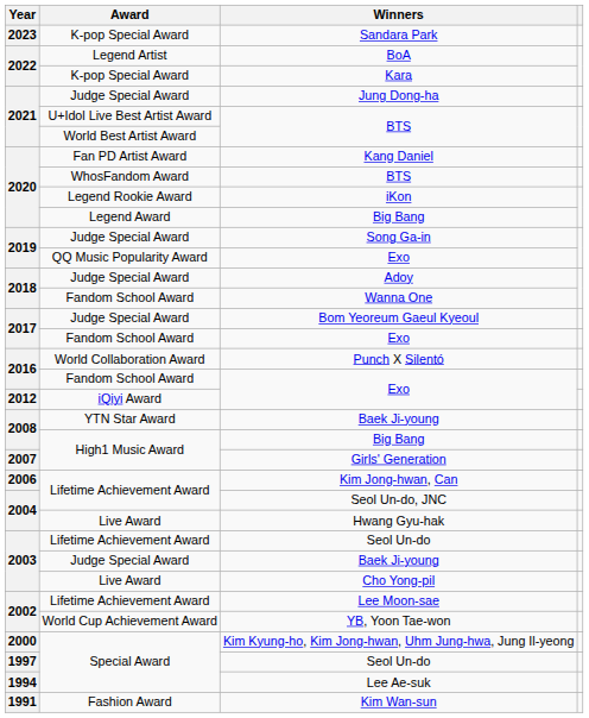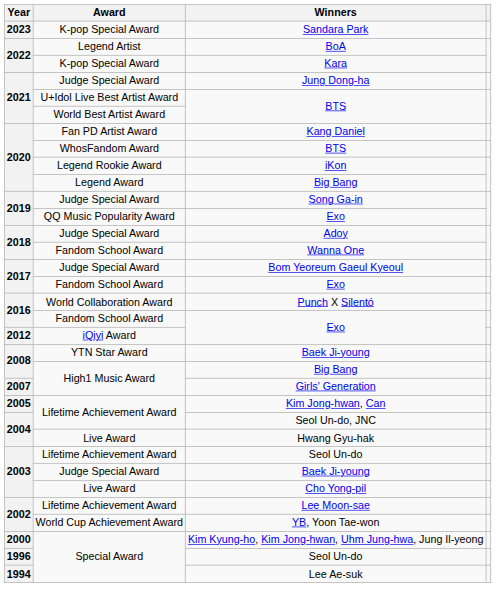 <table class="wikitable sortable plainrowheaders" style="text-align: center;">
 <tr>
 <th scope="col">Year</th>
 <th scope="col">Award</th>
 <th scope="col">Winners</th>
 <th class="unsortable" scope="col"></th>
 </tr>
 <tr>
 <th scope="row">2023</th>
 <td>K-pop Special Award</td>
 <td><a href='#'>Sandara Park</a></td>
 <td></td>
 </tr>
 <tr>
 <th rowspan="2" scope="row">2022</th>
 <td>Legend Artist</td>
 <td><a href='#'>BoA</a></td>
 <td rowspan="2"></td>
 </tr>
 <tr>
 <td>K-pop Special Award</td>
 <td><a href='#'>Kara</a></td>
 </tr>
 <tr>
 <th rowspan="3" scope="row">2021</th>
 <td>Judge Special Award</td>
 <td><a href='#'>Jung Dong-ha</a></td>
 <td></td>
 </tr>
 <tr>
 <td>U+Idol Live Best Artist Award</td>
 <td rowspan="2"><a href='#'>BTS</a></td>
 </tr>
 <tr>
 <td>World Best Artist Award</td>
 </tr>
 <tr>
 <th rowspan="4" scope="row">2020</th>
 <td>Fan PD Artist Award</td>
 <td><a href='#'>Kang Daniel</a></td>
 <td style="text-align:center"></td>
 </tr>
 <tr>
 <td>WhosFandom Award</td>
 <td><a href='#'>BTS</a></td>
 <td style="text-align:center"></td>
 </tr>
 <tr>
 <td>Legend Rookie Award</td>
 <td><a href='#'>iKon</a></td>
 <td rowspan="2"></td>
 </tr>
 <tr>
 <td>Legend Award</td>
 <td><a href='#'>Big Bang</a></td>
 </tr>
 <tr>
 <th rowspan="2" scope="row">2019</th>
 <td>Judge Special Award</td>
 <td><a href='#'>Song Ga-in</a></td>
 <td rowspan="2"></td>
 </tr>
 <tr>
 <td>QQ Music Popularity Award</td>
 <td><a href='#'>Exo</a></td>
 </tr>
 <tr>
 <th rowspan="2" scope="row">2018</th>
 <td>Judge Special Award</td>
 <td><a href='#'>Adoy</a></td>
 <td rowspan="2" style="text-align:center"></td>
 </tr>
 <tr>
 <td>Fandom School Award</td>
 <td><a href='#'>Wanna One</a></td>
 </tr>
 <tr>
 <th rowspan="2" scope="row">2017</th>
 <td>Judge Special Award</td>
 <td><a href='#'>Bom Yeoreum Gaeul Kyeoul</a></td>
 <td style="text-align:center"></td>
 </tr>
 <tr>
 <td>Fandom School Award</td>
 <td><a href='#'>Exo</a></td>
 <td></td>
 </tr>
 <tr>
 <th rowspan="2" scope="row">2016</th>
 <td>World Collaboration Award</td>
 <td><a href='#'>Punch</a> X <a href='#'>Silentó</a></td>
 <td></td>
 </tr>
 <tr>
 <td>Fandom School Award</td>
 <td rowspan="2"><a href='#'>Exo</a></td>
 <td></td>
 </tr>
 <tr>
 <th scope="row">2012</th>
 <td><a href='#'>iQiyi</a> Award</td>
 <td style="text-align:center"></td>
 </tr>
 <tr>
 <th rowspan="2" scope="row">2008</th>
 <td>YTN Star Award</td>
 <td><a href='#'>Baek Ji-young</a></td>
 <td></td>
 </tr>
 <tr>
 <td rowspan="2">High1 Music Award</td>
 <td><a href='#'>Big Bang</a></td>
 <td></td>
 </tr>
 <tr>
 <th scope="row">2007</th>
 <td><a href='#'>Girls' Generation</a></td>
 <td></td>
 </tr>
 <tr>
-<th scope="row">2006</th>
+<th scope="row">2005</th>
 <td rowspan="2">Lifetime Achievement Award</td>
 <td><a href='#'>Kim Jong-hwan</a>, <a href='#'>Can</a></td>
 <td></td>
 </tr>
 <tr>
 <th rowspan="2" scope="row">2004</th>
 <td>Seol Un-do, JNC</td>
 <td></td>
 </tr>
 <tr>
 <td>Live Award</td>
 <td>Hwang Gyu-hak</td>
 <td></td>
 </tr>
 <tr>
 <th rowspan="3" scope="row">2003</th>
 <td>Lifetime Achievement Award</td>
 <td>Seol Un-do</td>
 <td></td>
 </tr>
 <tr>
 <td>Judge Special Award</td>
 <td><a href='#'>Baek Ji-young</a></td>
 <td></td>
 </tr>
 <tr>
 <td>Live Award</td>
 <td><a href='#'>Cho Yong-pil</a></td>
 <td></td>
 </tr>
 <tr>
 <th rowspan="2" scope="row">2002</th>
 <td>Lifetime Achievement Award</td>
 <td><a href='#'>Lee Moon-sae</a></td>
 <td></td>
 </tr>
 <tr>
 <td>World Cup Achievement Award</td>
 <td><a href='#'>YB</a>, Yoon Tae-won</td>
 <td></td>
 </tr>
 <tr>
 <th scope="row">2000</th>
 <td rowspan="3">Special Award</td>
 <td><a href='#'>Kim Kyung-ho</a>, <a href='#'>Kim Jong-hwan</a>, <a href='#'>Uhm Jung-hwa</a>, Jung Il-yeong</td>
 <td></td>
 </tr>
 <tr>
-<th scope="row">1997</th>
+<th scope="row">1996</th>
 <td>Seol Un-do</td>
 <td></td>
 </tr>
 <tr>
 <th scope="row">1994</th>
 <td>Lee Ae-suk</td>
 <td></td>
 </tr>
-<tr>
-<th scope="row">1991</th>
-<td>Fashion Award</td>
-<td><a href='#'>Kim Wan-sun</a></td>
-<td></td>
-</tr>
 </table>
